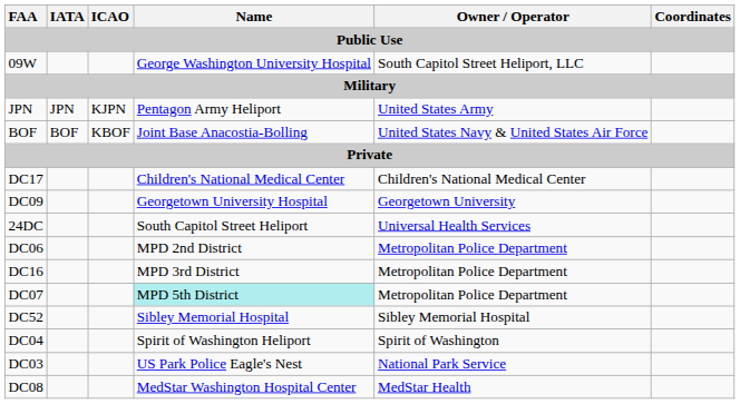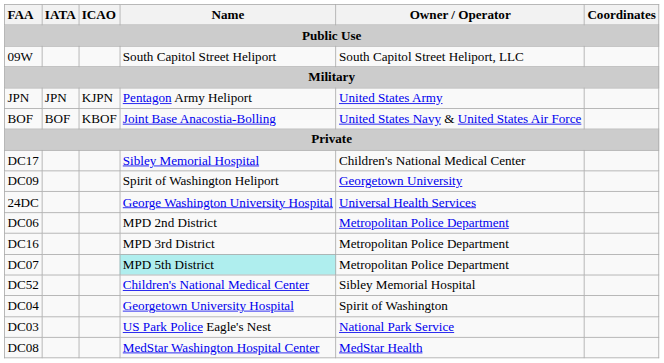 <table class="wikitable sortable">
 <tr>
 <th style="white-space:nowrap; text-align:left;">FAA</th>
 <th style="white-space:nowrap; text-align:left;">IATA</th>
 <th style="white-space:nowrap; text-align:left;">ICAO</th>
 <th>Name</th>
 <th>Owner / Operator</th>
 <th>Coordinates</th>
 </tr>
 <tr style="background:#CCCCCC;">
 <td colspan=7 align=center><strong>Public Use</strong></td>
 </tr>
 <tr>
 <td>09W</td>
 <td></td>
 <td></td>
-<td><a href='#'>George Washington University Hospital</a></td>
+<td>South Capitol Street Heliport</td>
 <td>South Capitol Street Heliport, LLC</td>
 <td></td>
 </tr>
 <tr style="background:#CCCCCC;">
 <td colspan=7 align=center><strong>Military</strong></td>
 </tr>
 <tr>
 <td>JPN</td>
 <td>JPN</td>
 <td>KJPN</td>
 <td><a href='#'>Pentagon</a> Army Heliport</td>
 <td><a href='#'>United States Army</a></td>
 <td></td>
 </tr>
 <tr>
 <td>BOF</td>
 <td>BOF</td>
 <td>KBOF</td>
 <td><a href='#'>Joint Base Anacostia-Bolling</a></td>
 <td><a href='#'>United States Navy</a> & <a href='#'>United States Air Force</a></td>
 <td></td>
 </tr>
 <tr style="background:#CCCCCC;">
 <td colspan=7 align=center><strong>Private</strong></td>
 </tr>
 <tr>
 <td>DC17</td>
 <td></td>
 <td></td>
-<td><a href='#'>Children's National Medical Center</a></td>
+<td><a href='#'>Sibley Memorial Hospital</a></td>
 <td>Children's National Medical Center</td>
 <td></td>
 </tr>
 <tr>
 <td>DC09</td>
 <td></td>
 <td></td>
-<td><a href='#'>Georgetown University Hospital</a></td>
+<td>Spirit of Washington Heliport</td>
 <td><a href='#'>Georgetown University</a></td>
 <td></td>
 </tr>
 <tr>
 <td>24DC</td>
 <td></td>
 <td></td>
-<td>South Capitol Street Heliport</td>
+<td><a href='#'>George Washington University Hospital</a></td>
 <td><a href='#'>Universal Health Services</a></td>
 <td></td>
 </tr>
 <tr>
 <td>DC06</td>
 <td></td>
 <td></td>
 <td>MPD 2nd District</td>
 <td><a href='#'>Metropolitan Police Department</a></td>
 <td></td>
 </tr>
 <tr>
 <td>DC16</td>
 <td></td>
 <td></td>
 <td>MPD 3rd District</td>
 <td>Metropolitan Police Department</td>
 <td></td>
 </tr>
 <tr>
 <td>DC07</td>
 <td></td>
 <td></td>
 <td style="background: paleturquoise;">MPD 5th District</td>
 <td>Metropolitan Police Department</td>
 <td></td>
 </tr>
 <tr>
 <td>DC52</td>
 <td></td>
 <td></td>
-<td><a href='#'>Sibley Memorial Hospital</a></td>
+<td><a href='#'>Children's National Medical Center</a></td>
 <td>Sibley Memorial Hospital</td>
 <td></td>
 </tr>
 <tr>
 <td>DC04</td>
 <td></td>
 <td></td>
-<td>Spirit of Washington Heliport</td>
+<td><a href='#'>Georgetown University Hospital</a></td>
 <td>Spirit of Washington</td>
 <td></td>
 </tr>
 <tr>
 <td>DC03</td>
 <td></td>
 <td></td>
 <td><a href='#'>US Park Police</a> Eagle's Nest</td>
 <td><a href='#'>National Park Service</a></td>
 <td></td>
 </tr>
 <tr>
 <td>DC08</td>
 <td></td>
 <td></td>
 <td><a href='#'>MedStar Washington Hospital Center</a></td>
 <td><a href='#'>MedStar Health</a></td>
 <td></td>
 </tr>
 </table>
